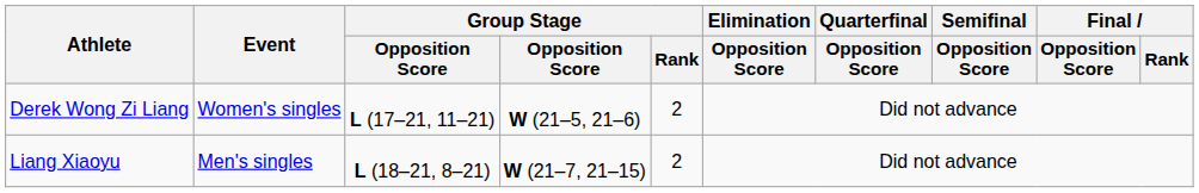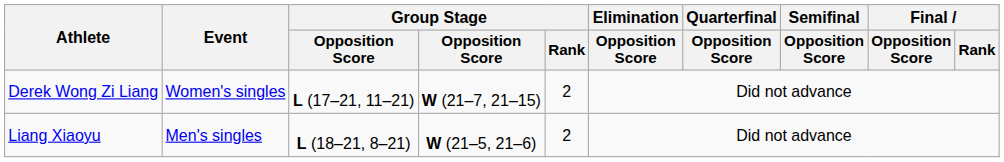 <table class="wikitable" style="font-size:90%">
 <tr>
 <th rowspan=2>Athlete</th>
 <th rowspan=2>Event</th>
 <th colspan=3>Group Stage</th>
 <th>Elimination</th>
 <th>Quarterfinal</th>
 <th>Semifinal</th>
 <th colspan=2>Final / </th>
 </tr>
 <tr style="font-size:95%">
 <th>Opposition<br>Score</th>
 <th>Opposition<br>Score</th>
 <th>Rank</th>
 <th>Opposition<br>Score</th>
 <th>Opposition<br>Score</th>
 <th>Opposition<br>Score</th>
 <th>Opposition<br>Score</th>
 <th>Rank</th>
 </tr>
 <tr align=center>
 <td align=left><a href='#'>Derek Wong Zi Liang</a></td>
 <td align=left><a href='#'>Women's singles</a></td>
 <td><br><strong>L</strong> (17–21, 11–21)</td>
-<td><br><strong>W</strong> (21–5, 21–6)</td>
+<td><br><strong>W</strong> (21–7, 21–15)</td>
 <td>2</td>
 <td colspan=5>Did not advance</td>
 </tr>
 <tr align=center>
 <td align=left><a href='#'>Liang Xiaoyu</a></td>
 <td align=left><a href='#'>Men's singles</a></td>
 <td><br><strong>L</strong> (18–21, 8–21)</td>
-<td><br><strong>W</strong> (21–7, 21–15)</td>
+<td><br><strong>W</strong> (21–5, 21–6)</td>
 <td>2</td>
 <td colspan=5>Did not advance</td>
 </tr>
 </table>
